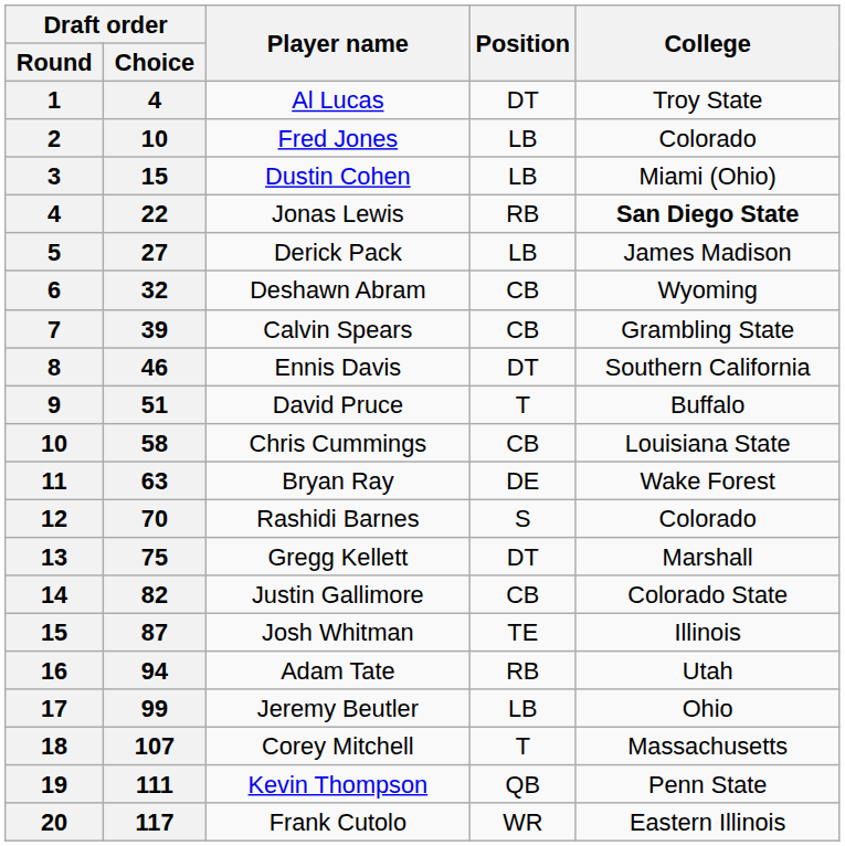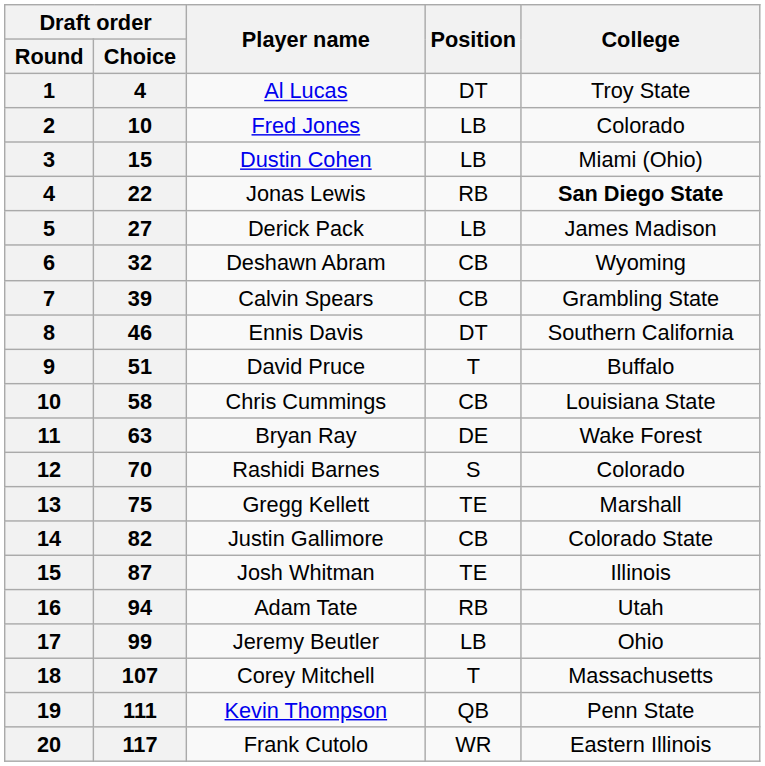 <table class="wikitable" style="font-size:95%; text-align:center">
 <tr>
 <th width="120" colspan="2">Draft order</th>
 <th width="160" rowspan="2">Player name</th>
 <th width="60"  rowspan="2">Position</th>
 <th width="160" rowspan="2">College</th>
 </tr>
 <tr>
 <th>Round</th>
 <th>Choice</th>
 </tr>
 <tr>
 <th>1</th>
 <th>4</th>
 <td><a href='#'>Al Lucas</a></td>
 <td>DT</td>
 <td>Troy State</td>
 </tr>
 <tr>
 <th>2</th>
 <th>10</th>
 <td><a href='#'>Fred Jones</a></td>
 <td>LB</td>
 <td>Colorado</td>
 </tr>
 <tr>
 <th>3</th>
 <th>15</th>
 <td><a href='#'>Dustin Cohen</a></td>
 <td>LB</td>
 <td>Miami (Ohio)</td>
 </tr>
 <tr>
 <th>4</th>
 <th>22</th>
 <td>Jonas Lewis</td>
 <td>RB</td>
 <td><strong>San Diego State</strong></td>
 </tr>
 <tr>
 <th>5</th>
 <th>27</th>
 <td>Derick Pack</td>
 <td>LB</td>
 <td>James Madison</td>
 </tr>
 <tr>
 <th>6</th>
 <th>32</th>
 <td>Deshawn Abram</td>
 <td>CB</td>
 <td>Wyoming</td>
 </tr>
 <tr>
 <th>7</th>
 <th>39</th>
 <td>Calvin Spears</td>
 <td>CB</td>
 <td>Grambling State</td>
 </tr>
 <tr>
 <th>8</th>
 <th>46</th>
 <td>Ennis Davis</td>
 <td>DT</td>
 <td>Southern California</td>
 </tr>
 <tr>
 <th>9</th>
 <th>51</th>
 <td>David Pruce</td>
 <td>T</td>
 <td>Buffalo</td>
 </tr>
 <tr>
 <th>10</th>
 <th>58</th>
 <td>Chris Cummings</td>
 <td>CB</td>
 <td>Louisiana State</td>
 </tr>
 <tr>
 <th>11</th>
 <th>63</th>
 <td>Bryan Ray</td>
 <td>DE</td>
 <td>Wake Forest</td>
 </tr>
 <tr>
 <th>12</th>
 <th>70</th>
 <td>Rashidi Barnes</td>
 <td>S</td>
 <td>Colorado</td>
 </tr>
 <tr>
 <th>13</th>
 <th>75</th>
 <td>Gregg Kellett</td>
-<td>DT</td>
+<td>TE</td>
 <td>Marshall</td>
 </tr>
 <tr>
 <th>14</th>
 <th>82</th>
 <td>Justin Gallimore</td>
 <td>CB</td>
 <td>Colorado State</td>
 </tr>
 <tr>
 <th>15</th>
 <th>87</th>
 <td>Josh Whitman</td>
 <td>TE</td>
 <td>Illinois</td>
 </tr>
 <tr>
 <th>16</th>
 <th>94</th>
 <td>Adam Tate</td>
 <td>RB</td>
 <td>Utah</td>
 </tr>
 <tr>
 <th>17</th>
 <th>99</th>
 <td>Jeremy Beutler</td>
 <td>LB</td>
 <td>Ohio</td>
 </tr>
 <tr>
 <th>18</th>
 <th>107</th>
 <td>Corey Mitchell</td>
 <td>T</td>
 <td>Massachusetts</td>
 </tr>
 <tr>
 <th>19</th>
 <th>111</th>
 <td><a href='#'>Kevin Thompson</a></td>
 <td>QB</td>
 <td>Penn State</td>
 </tr>
 <tr>
 <th>20</th>
 <th>117</th>
 <td>Frank Cutolo</td>
 <td>WR</td>
 <td>Eastern Illinois</td>
 </tr>
 </table>
